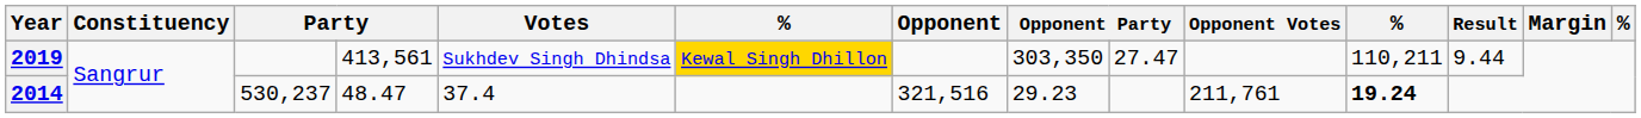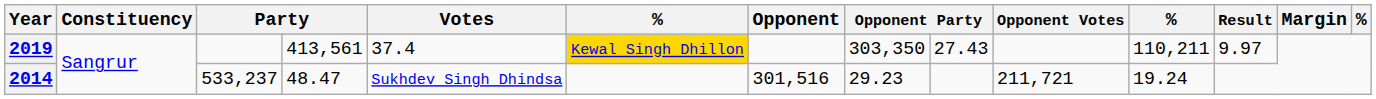 <table class="sortable wikitable">
 <tr>
 <th>Year</th>
 <th>Constituency</th>
 <th colspan="2">Party</th>
 <th>Votes</th>
 <th>%</th>
 <th>Opponent</th>
 <th colspan="2"><small>Opponent Party</small></th>
 <th><small>Opponent Votes</small></th>
 <th>%</th>
 <th><small>Result</small></th>
 <th>Margin</th>
 <th>%</th>
 </tr>
 <tr>
 <th><a href='#'>2019</a></th>
 <td rowspan=2><a href='#'>Sangrur</a></td>
 <td></td>
 <td>413,561</td>
-<td><small><a href='#'>Sukhdev Singh Dhindsa</a></small></td>
+<td>37.4</td>
 <td style="background: gold;"><small><a href='#'>Kewal Singh Dhillon</a></small></td>
 <td></td>
 <td>303,350</td>
-<td>27.47</td>
+<td>27.43</td>
 <td></td>
 <td>110,211</td>
-<td>9.44</td>
+<td>9.97</td>
 </tr>
 <tr>
 <th><a href='#'>2014</a></th>
-<td>530,237</td>
+<td>533,237</td>
 <td>48.47</td>
-<td>37.4</td>
+<td><small><a href='#'>Sukhdev Singh Dhindsa</a></small></td>
 <td></td>
-<td>321,516</td>
+<td>301,516</td>
 <td>29.23</td>
 <td></td>
-<td>211,761</td>
-<td><strong>19.24</strong></td>
+<td>211,721</td>
+<td>19.24</td>
 </tr>
 </table>
